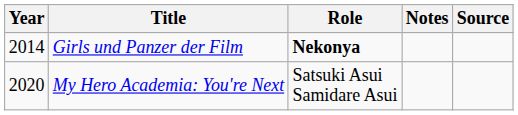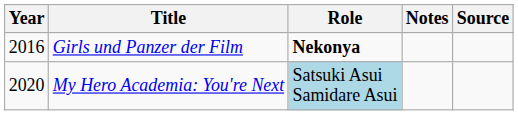 <table class="wikitable sortable plainrowheaders">
 <tr>
 <th>Year</th>
 <th>Title</th>
 <th>Role</th>
 <th class="unsortable">Notes</th>
 <th class="unsortable">Source</th>
 </tr>
 <tr>
-<td>2014</td>
+<td>2016</td>
 <td><em><a href='#'>Girls und Panzer der Film</a></em></td>
 <td><strong>Nekonya</strong></td>
 <td></td>
 <td></td>
 </tr>
 <tr>
 <td>2020</td>
 <td><em><a href='#'>My Hero Academia: You're Next</a></em></td>
-<td>Satsuki Asui<br>Samidare Asui</td>
+<td style="background: lightblue;">Satsuki Asui<br>Samidare Asui</td>
 <td></td>
 <td></td>
 </tr>
 </table>
